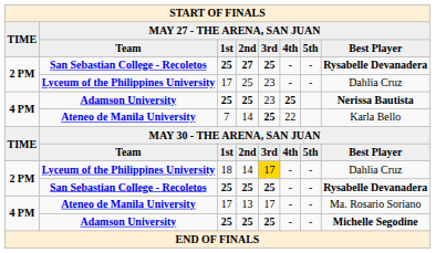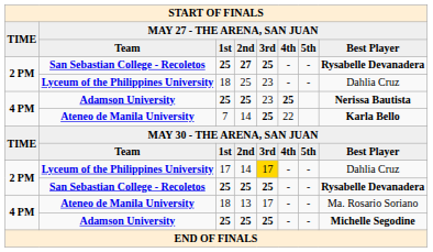 <table class="wikitable" style="text-align: center">
 <tr style="background:papayawhip;">
 <td colspan=8><strong>START OF FINALS</strong></td>
 </tr>
 <tr style="background:#efefef;">
 <td rowspan=2><strong>TIME</strong></td>
 <td colspan=7><strong>MAY 27 - THE ARENA, SAN JUAN </strong></td>
 </tr>
 <tr style="background:#efefef;">
 <td><strong>Team</strong></td>
 <td><strong>1st</strong></td>
 <td><strong>2nd</strong></td>
 <td><strong>3rd</strong></td>
 <td><strong>4th</strong></td>
 <td><strong>5th</strong></td>
 <td><strong>Best Player</strong></td>
 </tr>
 <tr>
 <td rowspan=2><strong>2 PM</strong></td>
 <td><strong> <a href='#'>San Sebastian College - Recoletos</a></strong></td>
 <td><strong>25</strong></td>
 <td><strong>27</strong></td>
 <td><strong>25</strong></td>
 <td>-</td>
 <td>-</td>
 <td><strong>Rysabelle Devanadera</strong></td>
 </tr>
 <tr>
 <td><strong> <a href='#'>Lyceum of the Philippines University</a></strong></td>
-<td>17</td>
+<td>18</td>
 <td>25</td>
 <td>23</td>
 <td>-</td>
 <td>-</td>
 <td>Dahlia Cruz</td>
 </tr>
 <tr>
 <td rowspan=2><strong>4 PM</strong></td>
 <td><strong><a href='#'>Adamson University</a></strong></td>
 <td><strong>25</strong></td>
 <td><strong>25</strong></td>
 <td>23</td>
 <td><strong>25</strong></td>
 <td></td>
 <td><strong>Nerissa Bautista</strong></td>
 </tr>
 <tr>
 <td><strong><a href='#'>Ateneo de Manila University</a></strong></td>
 <td>7</td>
 <td>14</td>
 <td><strong>25</strong></td>
 <td>22</td>
 <td></td>
-<td>Karla Bello</td>
+<td><strong>Karla Bello</strong></td>
 </tr>
 <tr style="background:#efefef;">
 <td rowspan=2><strong>TIME</strong></td>
 <td colspan=7><strong>MAY 30 - THE ARENA, SAN JUAN</strong></td>
 </tr>
 <tr style="background:#efefef;">
 <td><strong>Team</strong></td>
 <td><strong>1st</strong></td>
 <td><strong>2nd</strong></td>
 <td><strong>3rd</strong></td>
 <td><strong>4th</strong></td>
 <td><strong>5th</strong></td>
 <td><strong>Best Player</strong></td>
 </tr>
 <tr>
 <td rowspan=2><strong>2 PM</strong></td>
 <td><strong><a href='#'>Lyceum of the Philippines University</a></strong></td>
-<td>18</td>
+<td>17</td>
 <td>14</td>
 <td style="background: gold;">17</td>
 <td>-</td>
 <td>-</td>
 <td>Dahlia Cruz</td>
 </tr>
 <tr>
 <td><strong> <a href='#'>San Sebastian College - Recoletos</a></strong></td>
 <td><strong>25</strong></td>
 <td><strong>25</strong></td>
 <td><strong>25</strong></td>
 <td>-</td>
 <td>-</td>
 <td><strong>Rysabelle Devanadera</strong></td>
 </tr>
 <tr>
 <td rowspan=2><strong>4 PM</strong></td>
 <td><strong><a href='#'>Ateneo de Manila University</a></strong></td>
-<td>17</td>
+<td>18</td>
 <td>13</td>
 <td>17</td>
 <td>-</td>
 <td>-</td>
 <td>Ma. Rosario Soriano</td>
 </tr>
 <tr>
 <td><strong><a href='#'>Adamson University</a></strong></td>
 <td><strong>25</strong></td>
 <td><strong>25</strong></td>
 <td><strong>25</strong></td>
 <td>-</td>
 <td>-</td>
 <td><strong>Michelle Segodine</strong></td>
 </tr>
 <tr style="background:papayawhip;">
 <td colspan=8><strong>END OF FINALS</strong></td>
 </tr>
 </table>
